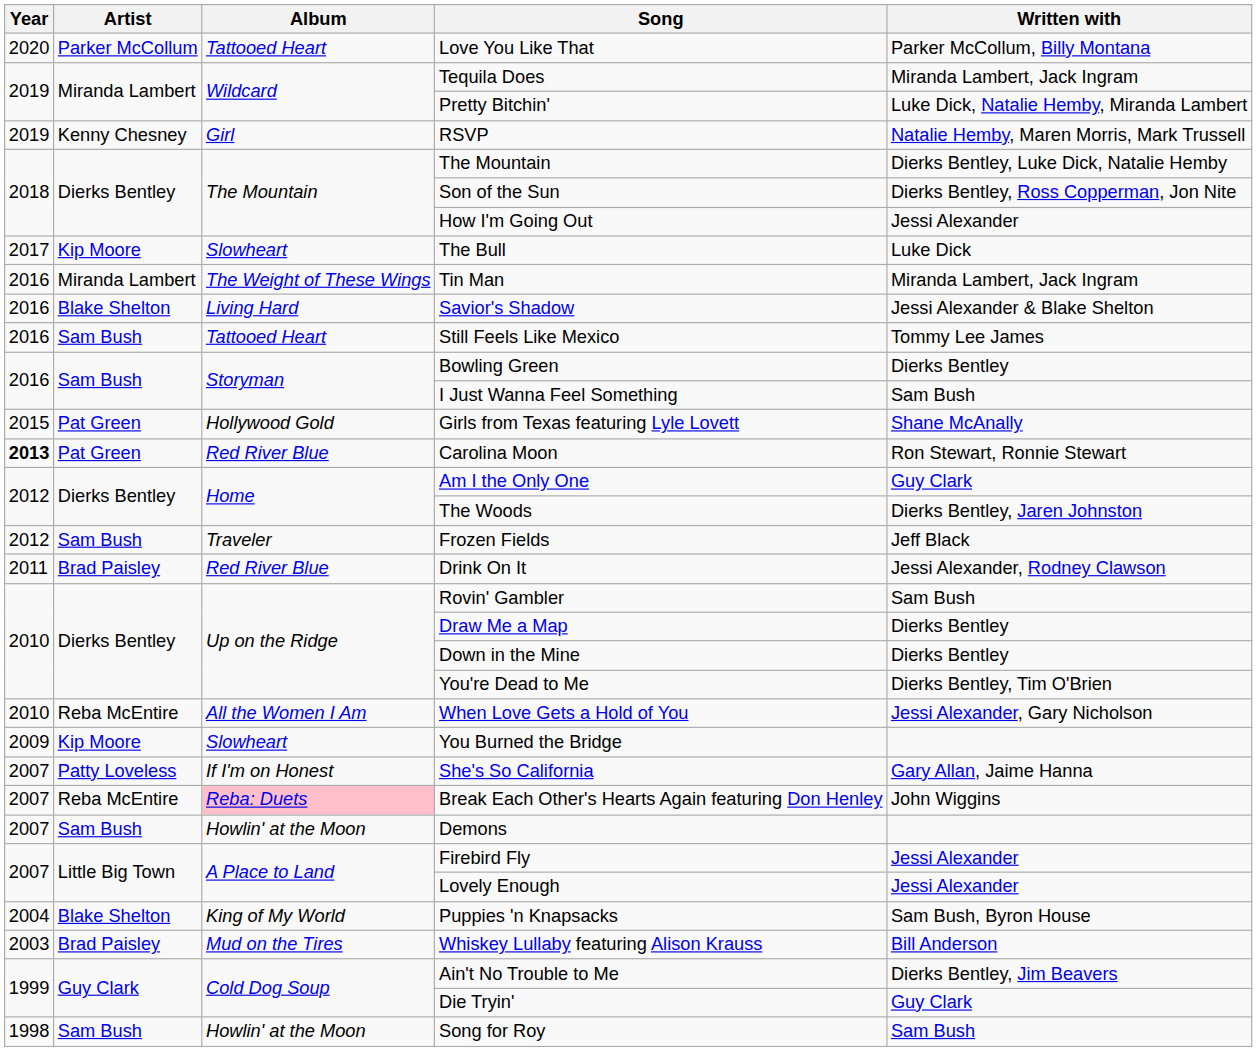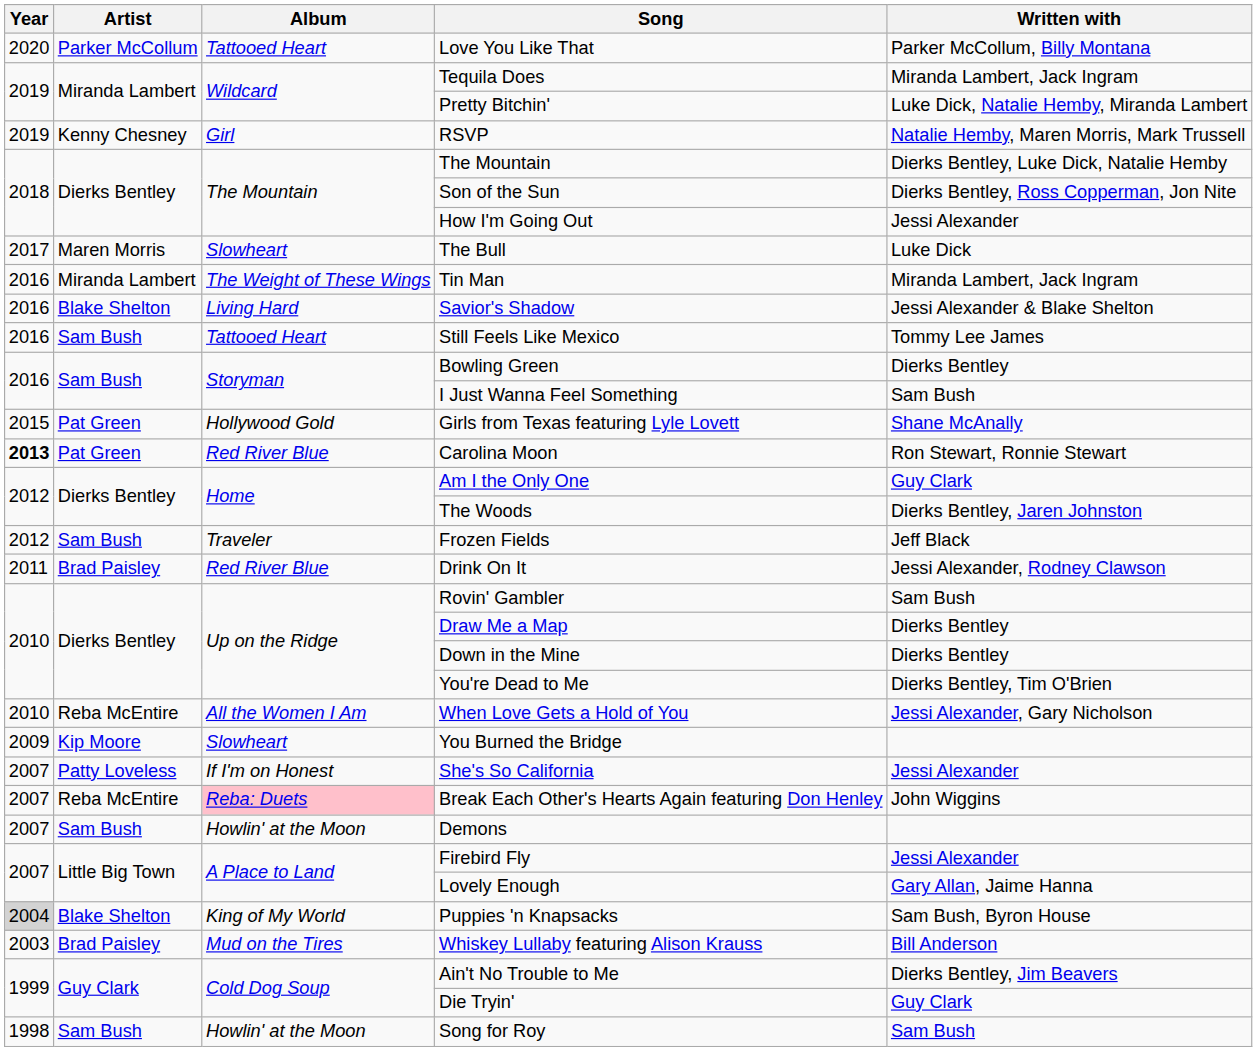 <table class="wikitable">
 <tr>
 <th>Year</th>
 <th>Artist</th>
 <th>Album</th>
 <th>Song</th>
 <th>Written with</th>
 </tr>
 <tr>
 <td>2020</td>
 <td><a href='#'>Parker McCollum</a></td>
 <td><em><a href='#'>Tattooed Heart</a></em></td>
 <td>Love You Like That</td>
 <td>Parker McCollum, <a href='#'>Billy Montana</a></td>
 </tr>
 <tr>
 <td rowspan="2">2019</td>
 <td rowspan="2">Miranda Lambert</td>
 <td rowspan="2"><em><a href='#'>Wildcard</a></em></td>
 <td>Tequila Does</td>
 <td>Miranda Lambert, Jack Ingram</td>
 </tr>
 <tr>
 <td>Pretty Bitchin'</td>
 <td>Luke Dick, <a href='#'>Natalie Hemby</a>, Miranda Lambert</td>
 </tr>
 <tr>
 <td>2019</td>
 <td>Kenny Chesney</td>
 <td><em><a href='#'>Girl</a></em></td>
 <td>RSVP</td>
 <td><a href='#'>Natalie Hemby</a>, Maren Morris, Mark Trussell</td>
 </tr>
 <tr>
 <td rowspan="3">2018</td>
 <td rowspan="3">Dierks Bentley</td>
 <td rowspan="3"><em>The Mountain</em></td>
 <td>The Mountain</td>
 <td>Dierks Bentley, Luke Dick, Natalie Hemby</td>
 </tr>
 <tr>
 <td>Son of the Sun</td>
 <td>Dierks Bentley, <a href='#'>Ross Copperman</a>, Jon Nite</td>
 </tr>
 <tr>
 <td>How I'm Going Out</td>
 <td>Jessi Alexander</td>
 </tr>
 <tr>
 <td>2017</td>
-<td><a href='#'>Kip Moore</a></td>
+<td>Maren Morris</td>
 <td><em><a href='#'>Slowheart</a></em></td>
 <td>The Bull</td>
 <td>Luke Dick</td>
 </tr>
 <tr>
 <td>2016</td>
 <td>Miranda Lambert</td>
 <td><em><a href='#'>The Weight of These Wings</a></em></td>
 <td>Tin Man</td>
 <td>Miranda Lambert, Jack Ingram</td>
 </tr>
 <tr>
 <td>2016</td>
 <td><a href='#'>Blake Shelton</a></td>
 <td><em><a href='#'>Living Hard</a></em></td>
 <td><a href='#'>Savior's Shadow</a></td>
 <td>Jessi Alexander & Blake Shelton</td>
 </tr>
 <tr>
 <td>2016</td>
 <td><a href='#'>Sam Bush</a></td>
 <td><em><a href='#'>Tattooed Heart</a></em></td>
 <td>Still Feels Like Mexico</td>
 <td>Tommy Lee James</td>
 </tr>
 <tr>
 <td rowspan="2">2016</td>
 <td rowspan="2"><a href='#'>Sam Bush</a></td>
 <td rowspan="2"><em><a href='#'>Storyman</a></em></td>
 <td>Bowling Green</td>
 <td>Dierks Bentley</td>
 </tr>
 <tr>
 <td>I Just Wanna Feel Something</td>
 <td>Sam Bush</td>
 </tr>
 <tr>
 <td>2015</td>
 <td><a href='#'>Pat Green</a></td>
 <td><em>Hollywood Gold</em></td>
 <td>Girls from Texas featuring <a href='#'>Lyle Lovett</a></td>
 <td><a href='#'>Shane McAnally</a></td>
 </tr>
 <tr>
 <td><strong>2013</strong></td>
 <td><a href='#'>Pat Green</a></td>
 <td><em><a href='#'>Red River Blue</a></em></td>
 <td>Carolina Moon</td>
 <td>Ron Stewart, Ronnie Stewart</td>
 </tr>
 <tr>
 <td rowspan="2">2012</td>
 <td rowspan="2">Dierks Bentley</td>
 <td rowspan="2"><em><a href='#'>Home</a></em></td>
 <td><a href='#'>Am I the Only One</a></td>
 <td><a href='#'>Guy Clark</a></td>
 </tr>
 <tr>
 <td>The Woods</td>
 <td>Dierks Bentley, <a href='#'>Jaren Johnston</a></td>
 </tr>
 <tr>
 <td>2012</td>
 <td><a href='#'>Sam Bush</a></td>
 <td><em>Traveler</em></td>
 <td>Frozen Fields</td>
 <td>Jeff Black</td>
 </tr>
 <tr>
 <td>2011</td>
 <td><a href='#'>Brad Paisley</a></td>
 <td><em><a href='#'>Red River Blue</a></em></td>
 <td>Drink On It</td>
 <td>Jessi Alexander, <a href='#'>Rodney Clawson</a></td>
 </tr>
 <tr>
 <td rowspan="4">2010</td>
 <td rowspan="4">Dierks Bentley</td>
 <td rowspan="4"><em>Up on the Ridge</em></td>
 <td>Rovin' Gambler</td>
 <td>Sam Bush</td>
 </tr>
 <tr>
 <td><a href='#'>Draw Me a Map</a></td>
 <td>Dierks Bentley</td>
 </tr>
 <tr>
 <td>Down in the Mine</td>
 <td>Dierks Bentley</td>
 </tr>
 <tr>
 <td>You're Dead to Me</td>
 <td>Dierks Bentley, Tim O'Brien</td>
 </tr>
 <tr>
 <td>2010</td>
 <td>Reba McEntire</td>
 <td><em><a href='#'>All the Women I Am</a></em></td>
 <td><a href='#'>When Love Gets a Hold of You</a></td>
 <td><a href='#'>Jessi Alexander</a>, Gary Nicholson</td>
 </tr>
 <tr>
 <td>2009</td>
 <td><a href='#'>Kip Moore</a></td>
 <td><em><a href='#'>Slowheart</a></em></td>
 <td>You Burned the Bridge</td>
 <td></td>
 </tr>
 <tr>
 <td>2007</td>
 <td><a href='#'>Patty Loveless</a></td>
 <td><em>If I'm on Honest</em></td>
 <td><a href='#'>She's So California</a></td>
-<td><a href='#'>Gary Allan</a>, Jaime Hanna</td>
+<td><a href='#'>Jessi Alexander</a></td>
 </tr>
 <tr>
 <td>2007</td>
 <td>Reba McEntire</td>
 <td style="background: pink;"><em><a href='#'>Reba: Duets</a></em></td>
 <td>Break Each Other's Hearts Again featuring <a href='#'>Don Henley</a></td>
 <td>John Wiggins</td>
 </tr>
 <tr>
 <td>2007</td>
 <td><a href='#'>Sam Bush</a></td>
 <td><em>Howlin' at the Moon</em></td>
 <td>Demons</td>
 <td></td>
 </tr>
 <tr>
 <td rowspan="2">2007</td>
 <td rowspan="2">Little Big Town</td>
 <td rowspan="2"><em><a href='#'>A Place to Land</a></em></td>
 <td>Firebird Fly</td>
 <td><a href='#'>Jessi Alexander</a></td>
 </tr>
 <tr>
 <td>Lovely Enough</td>
-<td><a href='#'>Jessi Alexander</a></td>
+<td><a href='#'>Gary Allan</a>, Jaime Hanna</td>
 </tr>
 <tr>
-<td>2004</td>
+<td style="background: lightgrey;">2004</td>
 <td><a href='#'>Blake Shelton</a></td>
 <td><em>King of My World</em></td>
 <td>Puppies 'n Knapsacks</td>
 <td>Sam Bush, Byron House</td>
 </tr>
 <tr>
 <td>2003</td>
 <td><a href='#'>Brad Paisley</a></td>
 <td><em><a href='#'>Mud on the Tires</a></em></td>
 <td><a href='#'>Whiskey Lullaby</a> featuring <a href='#'>Alison Krauss</a></td>
 <td><a href='#'>Bill Anderson</a></td>
 </tr>
 <tr>
 <td rowspan="2">1999</td>
 <td rowspan="2"><a href='#'>Guy Clark</a></td>
 <td rowspan="2"><em><a href='#'>Cold Dog Soup</a></em></td>
 <td>Ain't No Trouble to Me</td>
 <td>Dierks Bentley, <a href='#'>Jim Beavers</a></td>
 </tr>
 <tr>
 <td>Die Tryin'</td>
 <td><a href='#'>Guy Clark</a></td>
 </tr>
 <tr>
 <td>1998</td>
 <td><a href='#'>Sam Bush</a></td>
 <td><em>Howlin' at the Moon</em></td>
 <td>Song for Roy</td>
 <td><a href='#'>Sam Bush</a></td>
 </tr>
 </table>
